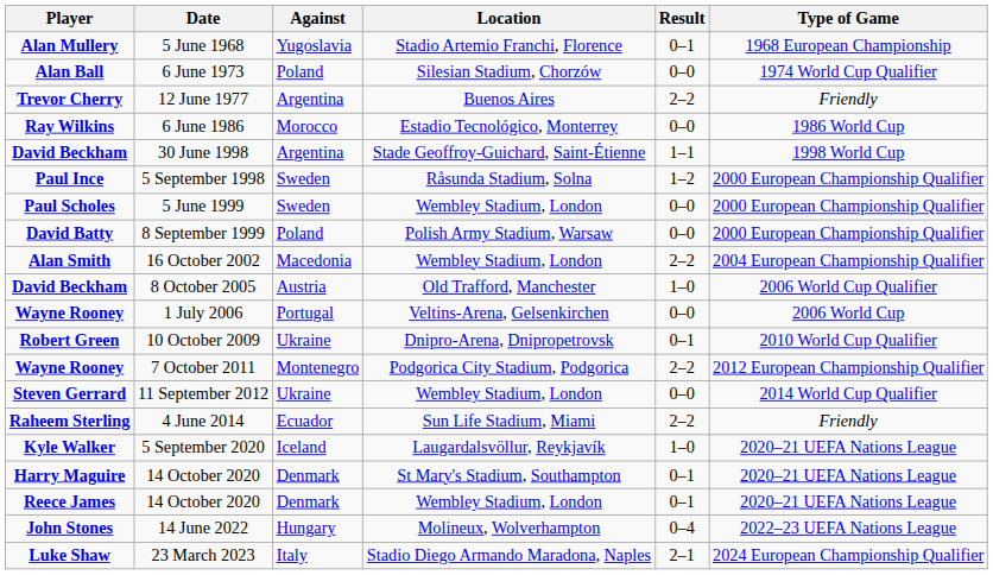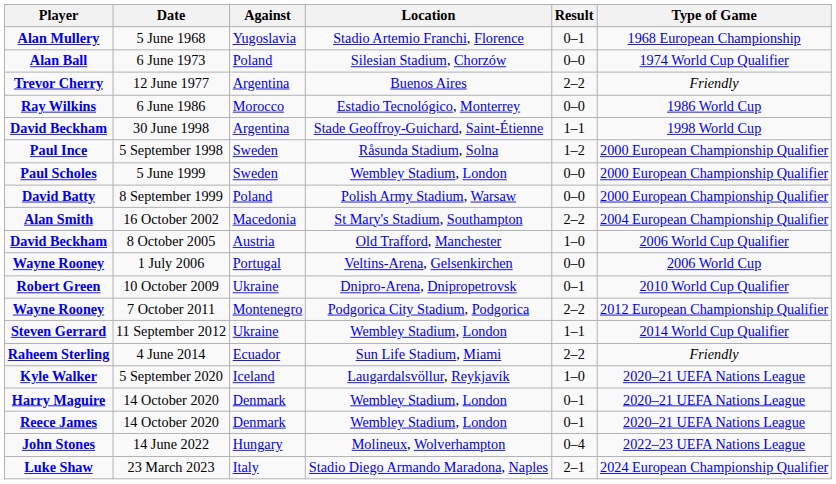 <table class="wikitable sortable" style="text-align:left;">
 <tr>
 <th>Player</th>
 <th>Date</th>
 <th>Against</th>
 <th>Location</th>
 <th>Result</th>
 <th>Type of Game</th>
 </tr>
 <tr>
 <td align=center><strong><a href='#'>Alan Mullery</a></strong></td>
 <td align=center>5 June 1968</td>
 <td align=left> <a href='#'>Yugoslavia</a></td>
 <td align=center><a href='#'>Stadio Artemio Franchi</a>, <a href='#'>Florence</a></td>
 <td align=center>0–1</td>
 <td align=center><a href='#'>1968 European Championship</a></td>
 </tr>
 <tr>
 <td align=center><strong><a href='#'>Alan Ball</a></strong></td>
 <td align=center>6 June 1973</td>
 <td align=left> <a href='#'>Poland</a></td>
 <td align=center><a href='#'>Silesian Stadium</a>, <a href='#'>Chorzów</a></td>
 <td align=center>0–0</td>
 <td align=center><a href='#'>1974 World Cup Qualifier</a></td>
 </tr>
 <tr>
 <td align=center><strong><a href='#'>Trevor Cherry</a></strong></td>
 <td align=center>12 June 1977</td>
 <td align=left> <a href='#'>Argentina</a></td>
 <td align=center><a href='#'>Buenos Aires</a></td>
 <td align=center>2–2</td>
 <td align=center><em>Friendly</em></td>
 </tr>
 <tr>
 <td align=center><strong><a href='#'>Ray Wilkins</a></strong></td>
 <td align=center>6 June 1986</td>
 <td align=left> <a href='#'>Morocco</a></td>
 <td align=center><a href='#'>Estadio Tecnológico</a>, <a href='#'>Monterrey</a></td>
 <td align=center>0–0</td>
 <td align=center><a href='#'>1986 World Cup</a></td>
 </tr>
 <tr>
 <td align=center><strong><a href='#'>David Beckham</a></strong></td>
 <td align=center>30 June 1998</td>
 <td align=left> <a href='#'>Argentina</a></td>
 <td align=center><a href='#'>Stade Geoffroy-Guichard</a>, <a href='#'>Saint-Étienne</a></td>
 <td align=center>1–1</td>
 <td align=center><a href='#'>1998 World Cup</a></td>
 </tr>
 <tr>
 <td align=center><strong><a href='#'>Paul Ince</a></strong></td>
 <td align=center>5 September 1998</td>
 <td align=left> <a href='#'>Sweden</a></td>
 <td align=center><a href='#'>Råsunda Stadium</a>, <a href='#'>Solna</a></td>
 <td align=center>1–2</td>
 <td align=center><a href='#'>2000 European Championship Qualifier</a></td>
 </tr>
 <tr>
 <td align=center><strong><a href='#'>Paul Scholes</a></strong></td>
 <td align=center>5 June 1999</td>
 <td align=left> <a href='#'>Sweden</a></td>
 <td align=center><a href='#'>Wembley Stadium</a>, <a href='#'>London</a></td>
 <td align=center>0–0</td>
 <td align=center><a href='#'>2000 European Championship Qualifier</a></td>
 </tr>
 <tr>
 <td align=center><strong><a href='#'>David Batty</a></strong></td>
 <td align=center>8 September 1999</td>
 <td align=left> <a href='#'>Poland</a></td>
 <td align=center><a href='#'>Polish Army Stadium</a>, <a href='#'>Warsaw</a></td>
 <td align=center>0–0</td>
 <td align=center><a href='#'>2000 European Championship Qualifier</a></td>
 </tr>
 <tr>
 <td align=center><strong><a href='#'>Alan Smith</a></strong></td>
 <td align=center>16 October 2002</td>
 <td align=left> <a href='#'>Macedonia</a></td>
-<td align=center><a href='#'>Wembley Stadium</a>, <a href='#'>London</a></td>
+<td align=center><a href='#'>St Mary's Stadium</a>, <a href='#'>Southampton</a></td>
 <td align=center>2–2</td>
 <td align=center><a href='#'>2004 European Championship Qualifier</a></td>
 </tr>
 <tr>
 <td align=center><strong><a href='#'>David Beckham</a></strong></td>
 <td align=center>8 October 2005</td>
 <td align=left> <a href='#'>Austria</a></td>
 <td align=center><a href='#'>Old Trafford</a>, <a href='#'>Manchester</a></td>
 <td align=center>1–0</td>
 <td align=center><a href='#'>2006 World Cup Qualifier</a></td>
 </tr>
 <tr>
 <td align=center><strong><a href='#'>Wayne Rooney</a></strong></td>
 <td align=center>1 July 2006</td>
 <td align=left> <a href='#'>Portugal</a></td>
 <td align=center><a href='#'>Veltins-Arena</a>, <a href='#'>Gelsenkirchen</a></td>
 <td align=center>0–0</td>
 <td align=center><a href='#'>2006 World Cup</a></td>
 </tr>
 <tr>
 <td align=center><strong><a href='#'>Robert Green</a></strong></td>
 <td align=center>10 October 2009</td>
 <td align=left> <a href='#'>Ukraine</a></td>
 <td align=center><a href='#'>Dnipro-Arena</a>, <a href='#'>Dnipropetrovsk</a></td>
 <td align=center>0–1</td>
 <td align=center><a href='#'>2010 World Cup Qualifier</a></td>
 </tr>
 <tr>
 <td align=center><strong><a href='#'>Wayne Rooney</a></strong></td>
 <td align=center>7 October 2011</td>
 <td align=left> <a href='#'>Montenegro</a></td>
 <td align=center><a href='#'>Podgorica City Stadium</a>, <a href='#'>Podgorica</a></td>
 <td align=center>2–2</td>
 <td align=center><a href='#'>2012 European Championship Qualifier</a></td>
 </tr>
 <tr>
 <td align=center><strong><a href='#'>Steven Gerrard</a></strong></td>
 <td align=center>11 September 2012</td>
 <td align=left> <a href='#'>Ukraine</a></td>
 <td align=center><a href='#'>Wembley Stadium</a>, <a href='#'>London</a></td>
-<td align=center>0–0</td>
+<td align=center>1–1</td>
 <td align=center><a href='#'>2014 World Cup Qualifier</a></td>
 </tr>
 <tr>
 <td align=center><strong><a href='#'>Raheem Sterling</a></strong></td>
 <td align=center>4 June 2014</td>
 <td align=left> <a href='#'>Ecuador</a></td>
 <td align=center><a href='#'>Sun Life Stadium</a>, <a href='#'>Miami</a></td>
 <td align=center>2–2</td>
 <td align=center><em>Friendly</em></td>
 </tr>
 <tr>
 <td align=center><strong><a href='#'>Kyle Walker</a></strong></td>
 <td align=center>5 September 2020</td>
 <td align=left> <a href='#'>Iceland</a></td>
 <td align=center><a href='#'>Laugardalsvöllur</a>, <a href='#'>Reykjavík</a></td>
 <td align=center>1–0</td>
 <td align=center><a href='#'>2020–21 UEFA Nations League</a></td>
 </tr>
 <tr>
 <td align=center><strong><a href='#'>Harry Maguire</a></strong></td>
 <td align=center>14 October 2020</td>
 <td align=left> <a href='#'>Denmark</a></td>
-<td align=center><a href='#'>St Mary's Stadium</a>, <a href='#'>Southampton</a></td>
+<td align=center><a href='#'>Wembley Stadium</a>, <a href='#'>London</a></td>
 <td align=center>0–1</td>
 <td align=center><a href='#'>2020–21 UEFA Nations League</a></td>
 </tr>
 <tr>
 <td align=center><a href='#'><strong>Reece James</strong></a></td>
 <td align=center>14 October 2020</td>
 <td align=left> <a href='#'>Denmark</a></td>
 <td align=center><a href='#'>Wembley Stadium</a>, <a href='#'>London</a></td>
 <td align=center>0–1</td>
 <td align=center><a href='#'>2020–21 UEFA Nations League</a></td>
 </tr>
 <tr>
 <td align=center><strong><a href='#'>John Stones</a></strong></td>
 <td align=center>14 June 2022</td>
 <td align=left> <a href='#'>Hungary</a></td>
 <td align=center><a href='#'>Molineux</a>, <a href='#'>Wolverhampton</a></td>
 <td align=center>0–4</td>
 <td align=center><a href='#'>2022–23 UEFA Nations League</a></td>
 </tr>
 <tr>
 <td align=center><strong><a href='#'>Luke Shaw</a></strong></td>
 <td align=center>23 March 2023</td>
 <td align=left> <a href='#'>Italy</a></td>
 <td align=center><a href='#'>Stadio Diego Armando Maradona</a>, <a href='#'>Naples</a></td>
 <td align=center>2–1</td>
 <td align=center><a href='#'>2024 European Championship Qualifier</a></td>
 </tr>
 </table>
